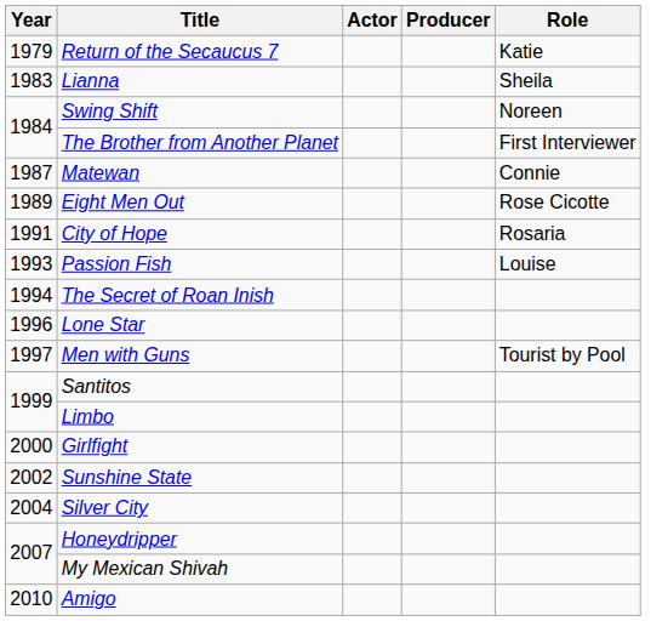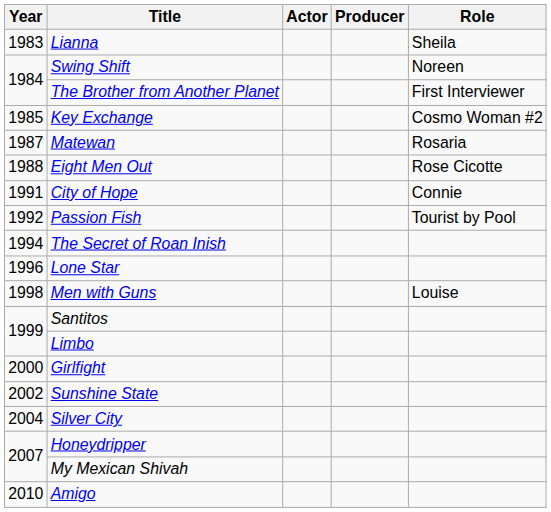 <table class="wikitable">
 <tr>
 <th>Year</th>
 <th>Title</th>
 <th>Actor</th>
 <th>Producer</th>
 <th>Role</th>
-</tr>
-<tr>
-<td>1979</td>
-<td><em><a href='#'>Return of the Secaucus 7</a></em></td>
-<td></td>
-<td></td>
-<td>Katie</td>
 </tr>
 <tr>
 <td>1983</td>
 <td><em><a href='#'>Lianna</a></em></td>
 <td></td>
 <td></td>
 <td>Sheila</td>
 </tr>
 <tr>
 <td rowspan="2">1984</td>
 <td><em><a href='#'>Swing Shift</a></em></td>
 <td></td>
 <td></td>
 <td>Noreen</td>
 </tr>
 <tr>
 <td><em><a href='#'>The Brother from Another Planet</a></em></td>
 <td></td>
 <td></td>
 <td>First Interviewer</td>
 </tr>
 <tr>
+<td>1985</td>
+<td><em><a href='#'>Key Exchange</a></em></td>
+<td></td>
+<td></td>
+<td>Cosmo Woman #2</td>
+</tr>
+<tr>
 <td>1987</td>
 <td><em><a href='#'>Matewan</a></em></td>
 <td></td>
 <td></td>
-<td>Connie</td>
+<td>Rosaria</td>
 </tr>
 <tr>
-<td>1989</td>
+<td>1988</td>
 <td><em><a href='#'>Eight Men Out</a></em></td>
 <td></td>
 <td></td>
 <td>Rose Cicotte</td>
 </tr>
 <tr>
 <td>1991</td>
 <td><em><a href='#'>City of Hope</a></em></td>
 <td></td>
 <td></td>
-<td>Rosaria</td>
+<td>Connie</td>
 </tr>
 <tr>
-<td>1993</td>
+<td>1992</td>
 <td><em><a href='#'>Passion Fish</a></em></td>
 <td></td>
 <td></td>
-<td>Louise</td>
+<td>Tourist by Pool</td>
 </tr>
 <tr>
 <td>1994</td>
 <td><em><a href='#'>The Secret of Roan Inish</a></em></td>
 <td></td>
 <td></td>
 <td></td>
 </tr>
 <tr>
 <td>1996</td>
 <td><em><a href='#'>Lone Star</a></em></td>
 <td></td>
 <td></td>
 <td></td>
 </tr>
 <tr>
-<td>1997</td>
+<td>1998</td>
 <td><em><a href='#'>Men with Guns</a></em></td>
 <td></td>
 <td></td>
-<td>Tourist by Pool</td>
+<td>Louise</td>
 </tr>
 <tr>
 <td rowspan="2">1999</td>
 <td><em>Santitos</em></td>
 <td></td>
 <td></td>
 <td></td>
 </tr>
 <tr>
 <td><em><a href='#'>Limbo</a></em></td>
 <td></td>
 <td></td>
 <td></td>
 </tr>
 <tr>
 <td>2000</td>
 <td><em><a href='#'>Girlfight</a></em></td>
 <td></td>
 <td></td>
 <td></td>
 </tr>
 <tr>
 <td>2002</td>
 <td><em><a href='#'>Sunshine State</a></em></td>
 <td></td>
 <td></td>
 <td></td>
 </tr>
 <tr>
 <td>2004</td>
 <td><em><a href='#'>Silver City</a></em></td>
 <td></td>
 <td></td>
 <td></td>
 </tr>
 <tr>
 <td rowspan="2">2007</td>
 <td><em><a href='#'>Honeydripper</a></em></td>
 <td></td>
 <td></td>
 <td></td>
 </tr>
 <tr>
 <td><em>My Mexican Shivah</em></td>
 <td></td>
 <td></td>
 <td></td>
 </tr>
 <tr>
 <td>2010</td>
 <td><em><a href='#'>Amigo</a></em></td>
 <td></td>
 <td></td>
 <td></td>
 </tr>
 </table>
